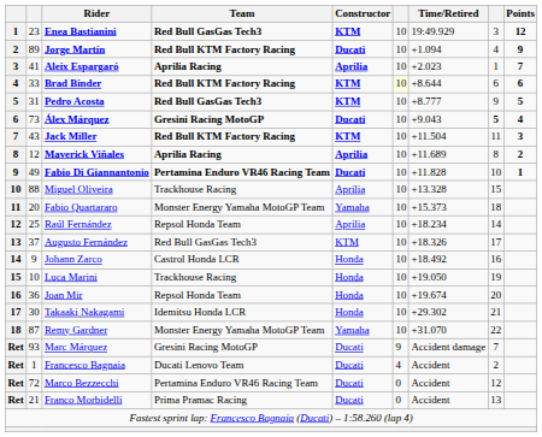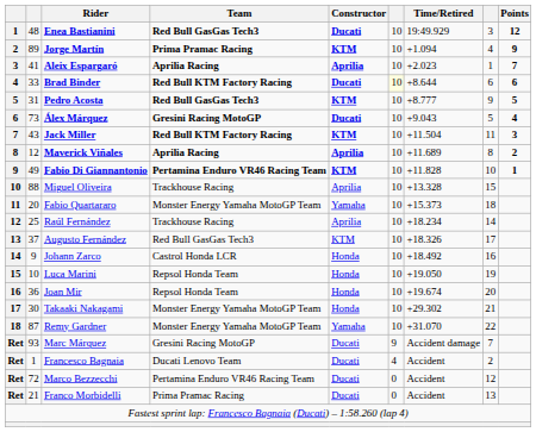 <table class="wikitable sortable" style="font-size: 85%;">
 <tr>
 <th scope="col"></th>
 <th scope="col"></th>
 <th scope="col">Rider</th>
 <th scope="col">Team</th>
 <th scope="col">Constructor</th>
 <th scope="col" class="unsortable"></th>
 <th scope="col" class="unsortable">Time/Retired</th>
 <th scope="col"></th>
 <th scope="col">Points</th>
 </tr>
 <tr>
 <th scope="row">1</th>
-<td align="center">23</td>
+<td align="center">48</td>
 <td data-sort-value="bas"> <strong><a href='#'>Enea Bastianini</a></strong></td>
 <td><strong>Red Bull GasGas Tech3</strong></td>
-<td><strong><a href='#'>KTM</a></strong></td>
+<td><strong><a href='#'>Ducati</a></strong></td>
 <td>10</td>
 <td>19:49.929</td>
 <td align="center">3</td>
 <td align="center"><strong>12</strong></td>
 </tr>
 <tr>
 <th scope="row">2</th>
 <td align="center">89</td>
 <td data-sort-value="mart"> <strong><a href='#'>Jorge Martín</a></strong></td>
-<td><strong>Red Bull KTM Factory Racing</strong></td>
-<td><strong><a href='#'>Ducati</a></strong></td>
+<td><strong>Prima Pramac Racing</strong></td>
+<td><strong><a href='#'>KTM</a></strong></td>
 <td>10</td>
 <td>+1.094</td>
 <td align="center">4</td>
 <td align="center"><strong>9</strong></td>
 </tr>
 <tr>
 <th scope="row">3</th>
 <td align="center">41</td>
 <td data-sort-value="esp"> <strong><a href='#'>Aleix Espargaró</a></strong></td>
 <td><strong>Aprilia Racing</strong></td>
 <td><strong><a href='#'>Aprilia</a></strong></td>
 <td>10</td>
 <td>+2.023</td>
 <td align="center">1</td>
 <td align="center"><strong>7</strong></td>
 </tr>
 <tr>
 <th scope="row">4</th>
 <td align="center">33</td>
 <td data-sort-value="bin"> <strong><a href='#'>Brad Binder</a></strong></td>
 <td><strong>Red Bull KTM Factory Racing</strong></td>
-<td><strong><a href='#'>KTM</a></strong></td>
+<td><strong><a href='#'>Ducati</a></strong></td>
 <td style="background: lightyellow;">10</td>
 <td>+8.644</td>
 <td align="center">6</td>
 <td align="center"><strong>6</strong></td>
 </tr>
 <tr>
 <th scope="row">5</th>
 <td align="center">31</td>
 <td data-sort-value="aco"> <strong><a href='#'>Pedro Acosta</a></strong></td>
 <td><strong>Red Bull GasGas Tech3</strong></td>
 <td><strong><a href='#'>KTM</a></strong></td>
 <td>10</td>
 <td>+8.777</td>
 <td align="center">9</td>
 <td align="center"><strong>5</strong></td>
 </tr>
 <tr>
 <th scope="row">6</th>
 <td align="center">73</td>
 <td data-sort-value="marqa"> <strong><a href='#'>Álex Márquez</a></strong></td>
 <td><strong>Gresini Racing MotoGP</strong></td>
 <td><strong><a href='#'>Ducati</a></strong></td>
 <td>10</td>
 <td>+9.043</td>
-<td align="center"><strong>5</strong></td>
+<td align="center">5</td>
 <td align="center"><strong>4</strong></td>
 </tr>
 <tr>
 <th scope="row">7</th>
 <td align="center">43</td>
 <td data-sort-value="mil"> <strong><a href='#'>Jack Miller</a></strong></td>
 <td><strong>Red Bull KTM Factory Racing</strong></td>
 <td><strong><a href='#'>KTM</a></strong></td>
 <td>10</td>
 <td>+11.504</td>
 <td align="center">11</td>
 <td align="center"><strong>3</strong></td>
 </tr>
 <tr>
 <th scope="row">8</th>
 <td align="center">12</td>
 <td data-sort-value="vin"> <strong><a href='#'>Maverick Viñales</a></strong></td>
 <td><strong>Aprilia Racing</strong></td>
 <td><strong><a href='#'>Aprilia</a></strong></td>
 <td>10</td>
 <td>+11.689</td>
 <td align="center">8</td>
 <td align="center"><strong>2</strong></td>
 </tr>
 <tr>
 <th scope="row">9</th>
 <td align="center">49</td>
 <td data-sort-value="dig"> <strong><a href='#'>Fabio Di Giannantonio</a></strong></td>
 <td><strong>Pertamina Enduro VR46 Racing Team</strong></td>
-<td><strong><a href='#'>Ducati</a></strong></td>
+<td><strong><a href='#'>KTM</a></strong></td>
 <td>10</td>
 <td>+11.828</td>
 <td align="center">10</td>
 <td align="center"><strong>1</strong></td>
 </tr>
 <tr>
 <th scope="row">10</th>
 <td align="center">88</td>
 <td data-sort-value="oli"> <a href='#'>Miguel Oliveira</a></td>
 <td>Trackhouse Racing</td>
 <td><a href='#'>Aprilia</a></td>
 <td>10</td>
 <td>+13.328</td>
 <td align="center">15</td>
 <td></td>
 </tr>
 <tr>
 <th scope="row">11</th>
 <td align="center">20</td>
 <td data-sort-value="qua"> <a href='#'>Fabio Quartararo</a></td>
 <td>Monster Energy Yamaha MotoGP Team</td>
 <td><a href='#'>Yamaha</a></td>
 <td>10</td>
 <td>+15.373</td>
 <td align="center">18</td>
 <td></td>
 </tr>
 <tr>
 <th scope="row">12</th>
 <td align="center">25</td>
 <td data-sort-value="ferr"> <a href='#'>Raúl Fernández</a></td>
-<td>Repsol Honda Team</td>
+<td>Trackhouse Racing</td>
 <td><a href='#'>Aprilia</a></td>
 <td>10</td>
 <td>+18.234</td>
 <td align="center">14</td>
 <td></td>
 </tr>
 <tr>
 <th scope="row">13</th>
 <td align="center">37</td>
 <td data-sort-value="fera"> <a href='#'>Augusto Fernández</a></td>
 <td>Red Bull GasGas Tech3</td>
 <td><a href='#'>KTM</a></td>
 <td>10</td>
 <td>+18.326</td>
 <td align="center">17</td>
 <td></td>
 </tr>
 <tr>
 <th scope="row">14</th>
 <td align="center">9</td>
 <td data-sort-value="zar"> <a href='#'>Johann Zarco</a></td>
 <td>Castrol Honda LCR</td>
 <td><a href='#'>Honda</a></td>
 <td>10</td>
 <td>+18.492</td>
 <td align="center">16</td>
 <td></td>
 </tr>
 <tr>
 <th scope="row">15</th>
 <td align="center">10</td>
 <td data-sort-value="mari"> <a href='#'>Luca Marini</a></td>
-<td>Trackhouse Racing</td>
+<td>Repsol Honda Team</td>
 <td><a href='#'>Honda</a></td>
 <td>10</td>
 <td>+19.050</td>
 <td align="center">19</td>
 <td></td>
 </tr>
 <tr>
 <th scope="row">16</th>
 <td align="center">36</td>
 <td data-sort-value="mir"> <a href='#'>Joan Mir</a></td>
 <td>Repsol Honda Team</td>
 <td><a href='#'>Honda</a></td>
 <td>10</td>
 <td>+19.674</td>
 <td align="center">20</td>
 <td></td>
 </tr>
 <tr>
 <th scope="row">17</th>
 <td align="center">30</td>
 <td data-sort-value="nak"> <a href='#'>Takaaki Nakagami</a></td>
-<td>Idemitsu Honda LCR</td>
+<td>Monster Energy Yamaha MotoGP Team</td>
 <td><a href='#'>Honda</a></td>
 <td>10</td>
 <td>+29.302</td>
 <td align="center">21</td>
 <td></td>
 </tr>
 <tr>
 <th scope="row">18</th>
 <td align="center">87</td>
 <td data-sort-value="gar"> <a href='#'>Remy Gardner</a></td>
 <td>Monster Energy Yamaha MotoGP Team</td>
 <td><a href='#'>Yamaha</a></td>
 <td>10</td>
 <td>+31.070</td>
 <td align="center">22</td>
 <td></td>
 </tr>
 <tr>
 <th scope="row">Ret</th>
 <td align="center">93</td>
 <td data-sort-value="marqm"> <a href='#'>Marc Márquez</a></td>
 <td>Gresini Racing MotoGP</td>
 <td><a href='#'>Ducati</a></td>
 <td>9</td>
 <td>Accident damage</td>
 <td align="center">7</td>
 <td></td>
 </tr>
 <tr>
 <th scope="row">Ret</th>
 <td align="center">1</td>
 <td data-sort-value="bag"> <a href='#'>Francesco Bagnaia</a></td>
 <td>Ducati Lenovo Team</td>
 <td><a href='#'>Ducati</a></td>
 <td>4</td>
 <td>Accident</td>
 <td align="center">2</td>
 <td></td>
 </tr>
 <tr>
 <th scope="row">Ret</th>
 <td align="center">72</td>
 <td data-sort-value="bez"> <a href='#'>Marco Bezzecchi</a></td>
 <td>Pertamina Enduro VR46 Racing Team</td>
 <td><a href='#'>Ducati</a></td>
 <td>0</td>
 <td>Accident</td>
 <td align="center">12</td>
 <td></td>
 </tr>
 <tr>
 <th scope="row">Ret</th>
 <td align="center">21</td>
 <td data-sort-value="mor"> <a href='#'>Franco Morbidelli</a></td>
 <td>Prima Pramac Racing</td>
 <td><a href='#'>Ducati</a></td>
 <td>0</td>
 <td>Accident</td>
 <td align="center">13</td>
 <td></td>
 </tr>
 <tr class="sortbottom">
 <td colspan="9" style="text-align:center"><em>Fastest sprint lap:  <a href='#'>Francesco Bagnaia</a> (<a href='#'>Ducati</a>) – 1:58.260 (lap 4)</em></td>
 </tr>
 <tr class="sortbottom">
 <th colspan=9></th>
 </tr>
 </table>
